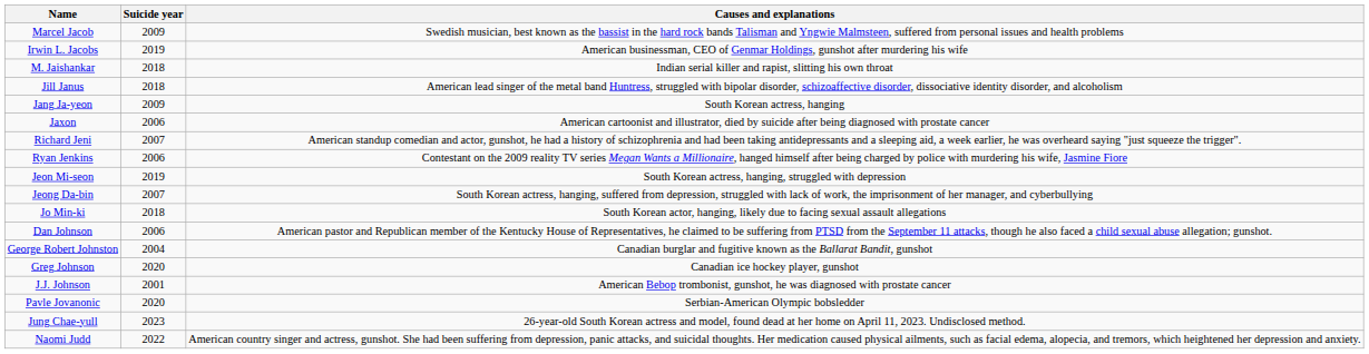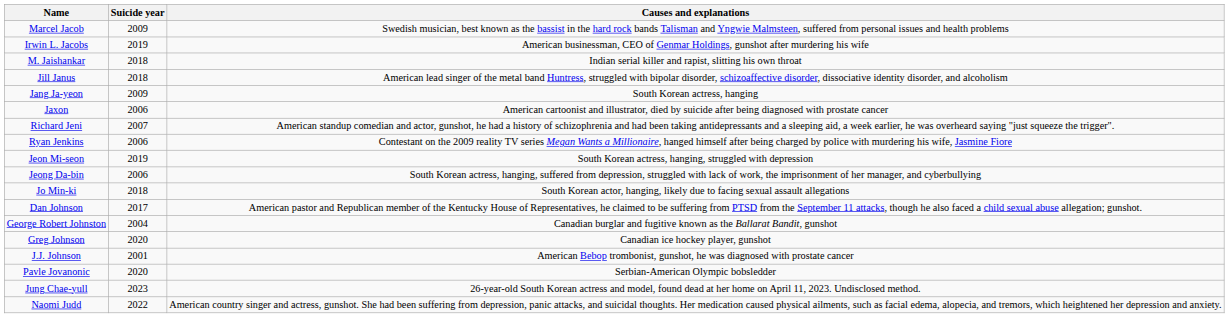 <table class="wikitable sortable" style="text-align: center;">
 <tr>
 <th>Name</th>
 <th>Suicide year</th>
 <th>Causes and explanations</th>
 </tr>
 <tr>
 <td><a href='#'>Marcel Jacob</a></td>
 <td>2009</td>
 <td>Swedish musician, best known as the <a href='#'>bassist</a> in the <a href='#'>hard rock</a> bands <a href='#'>Talisman</a> and <a href='#'>Yngwie Malmsteen</a>, suffered from personal issues and health problems</td>
 </tr>
 <tr>
 <td><a href='#'>Irwin L. Jacobs</a></td>
 <td>2019</td>
 <td>American businessman, CEO of <a href='#'>Genmar Holdings</a>, gunshot after murdering his wife</td>
 </tr>
 <tr>
 <td><a href='#'>M. Jaishankar</a></td>
 <td>2018</td>
 <td>Indian serial killer and rapist, slitting his own throat</td>
 </tr>
 <tr>
 <td><a href='#'>Jill Janus</a></td>
 <td>2018</td>
 <td>American lead singer of the metal band <a href='#'>Huntress</a>, struggled with bipolar disorder, <a href='#'>schizoaffective disorder</a>, dissociative identity disorder, and alcoholism</td>
 </tr>
 <tr>
 <td><a href='#'>Jang Ja-yeon</a></td>
 <td>2009</td>
 <td>South Korean actress, hanging</td>
 </tr>
 <tr>
 <td><a href='#'>Jaxon</a></td>
 <td>2006</td>
 <td>American cartoonist and illustrator, died by suicide after being diagnosed with prostate cancer</td>
 </tr>
 <tr>
 <td><a href='#'>Richard Jeni</a></td>
 <td>2007</td>
 <td>American standup comedian and actor, gunshot, he had a history of schizophrenia and had been taking antidepressants and a sleeping aid, a week earlier, he was overheard saying "just squeeze the trigger".</td>
 </tr>
 <tr>
 <td><a href='#'>Ryan Jenkins</a></td>
 <td>2006</td>
 <td>Contestant on the 2009 reality TV series <em><a href='#'>Megan Wants a Millionaire</a></em>, hanged himself after being charged by police with murdering his wife, <a href='#'>Jasmine Fiore</a></td>
 </tr>
 <tr>
 <td><a href='#'>Jeon Mi-seon</a></td>
 <td>2019</td>
 <td>South Korean actress, hanging, struggled with depression</td>
 </tr>
 <tr>
 <td><a href='#'>Jeong Da-bin</a></td>
-<td>2007</td>
+<td>2006</td>
 <td>South Korean actress, hanging, suffered from depression, struggled with lack of work, the imprisonment of her manager, and cyberbullying</td>
 </tr>
 <tr>
 <td><a href='#'>Jo Min-ki</a></td>
 <td>2018</td>
 <td>South Korean actor, hanging, likely due to facing sexual assault allegations</td>
 </tr>
 <tr>
 <td><a href='#'>Dan Johnson</a></td>
-<td>2006</td>
+<td>2017</td>
 <td>American pastor and Republican member of the Kentucky House of Representatives, he claimed to be suffering from <a href='#'>PTSD</a> from the <a href='#'>September 11 attacks</a>, though he also faced a <a href='#'>child sexual abuse</a> allegation; gunshot.</td>
 </tr>
 <tr>
 <td><a href='#'>George Robert Johnston</a></td>
 <td>2004</td>
 <td>Canadian burglar and fugitive known as the <em>Ballarat Bandit</em>, gunshot</td>
 </tr>
 <tr>
 <td><a href='#'>Greg Johnson</a></td>
 <td>2020</td>
 <td>Canadian ice hockey player, gunshot</td>
 </tr>
 <tr>
 <td><a href='#'>J.J. Johnson</a></td>
 <td>2001</td>
 <td>American <a href='#'>Bebop</a> trombonist, gunshot, he was diagnosed with prostate cancer</td>
 </tr>
 <tr>
 <td><a href='#'>Pavle Jovanonic</a></td>
 <td>2020</td>
 <td>Serbian-American Olympic bobsledder</td>
 </tr>
 <tr>
 <td><a href='#'>Jung Chae-yull</a></td>
 <td>2023</td>
 <td>26-year-old South Korean actress and model, found dead at her home on April 11, 2023. Undisclosed method.</td>
 </tr>
 <tr>
 <td><a href='#'>Naomi Judd</a></td>
 <td>2022</td>
 <td>American country singer and actress, gunshot. She had been suffering from depression, panic attacks, and suicidal thoughts. Her medication caused physical ailments, such as facial edema, alopecia, and tremors, which heightened her depression and anxiety.</td>
 </tr>
 </table>
